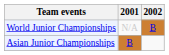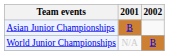 <table class="wikitable" style="font-size: 90%; text-align:center">
 <tr>
 <th>Team events</th>
 <th>2001</th>
 <th>2002</th>
 </tr>
 <tr>
+<td bgcolor="#ECF2FF"; align="left"><a href='#'>Asian Junior Championships</a></td>
+<td bgcolor=CD7F32><a href='#'>B</a></td>
+<td><a href='#'></a></td>
+</tr>
+<tr>
 <td bgcolor="#ECF2FF"; align="left"><a href='#'>World Junior Championships</a></td>
 <td style=color:#ccc>N/A</td>
 <td bgcolor=CD7F32><a href='#'>B</a></td>
 </tr>
-<tr>
-<td bgcolor="#ECF2FF"; align="left"><a href='#'>Asian Junior Championships</a></td>
-<td bgcolor=CD7F32><a href='#'>B</a></td>
-<td><a href='#'></a></td>
-</tr>
 </table>
